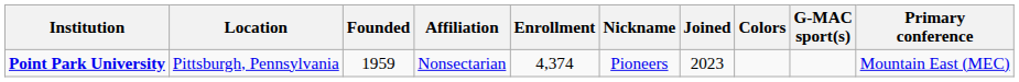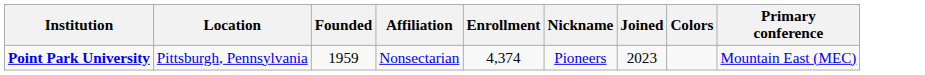 <table class="wikitable sortable" style="text-align:center">
 <tr>
 <th>Institution</th>
 <th>Location</th>
 <th>Founded</th>
 <th>Affiliation</th>
 <th>Enrollment</th>
 <th>Nickname</th>
 <th>Joined</th>
 <th class="unsortable">Colors</th>
-<th>G-MAC<br>sport(s)</th>
 <th>Primary<br>conference</th>
 </tr>
 <tr>
 <td><strong><a href='#'>Point Park University</a></strong></td>
 <td><a href='#'>Pittsburgh, Pennsylvania</a></td>
 <td>1959</td>
 <td><a href='#'>Nonsectarian</a></td>
 <td>4,374</td>
 <td><a href='#'>Pioneers</a></td>
 <td>2023</td>
 <td> </td>
-<td></td>
 <td><a href='#'>Mountain East (MEC)</a></td>
 </tr>
 </table>
